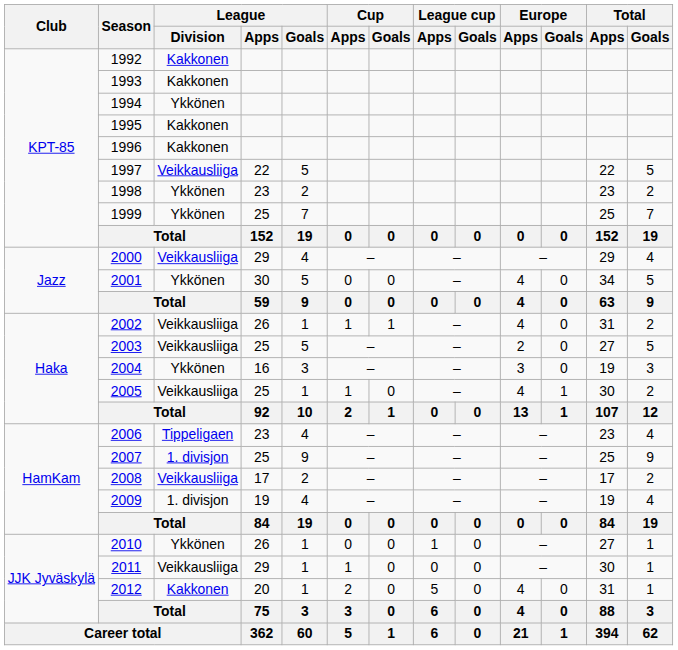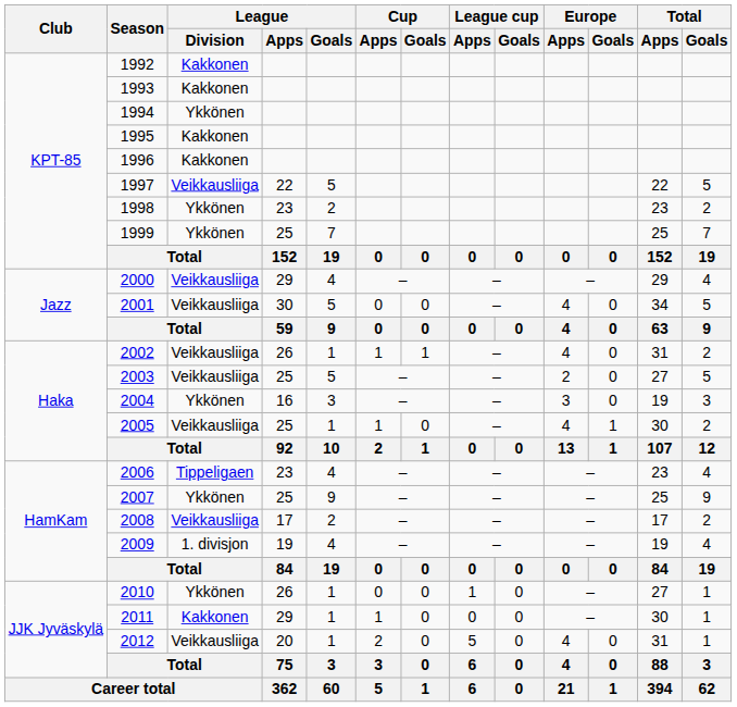 <table class="wikitable" style="text-align:center">
 <tr>
 <th rowspan="2">Club</th>
 <th rowspan="2">Season</th>
 <th colspan="3">League</th>
 <th colspan="2">Cup</th>
 <th colspan="2">League cup</th>
 <th colspan="2">Europe</th>
 <th colspan="2">Total</th>
 </tr>
 <tr>
 <th>Division</th>
 <th>Apps</th>
 <th>Goals</th>
 <th>Apps</th>
 <th>Goals</th>
 <th>Apps</th>
 <th>Goals</th>
 <th>Apps</th>
 <th>Goals</th>
 <th>Apps</th>
 <th>Goals</th>
 </tr>
 <tr>
 <td rowspan="9"><a href='#'>KPT-85</a></td>
 <td>1992</td>
 <td><a href='#'>Kakkonen</a></td>
 <td></td>
 <td></td>
 <td></td>
 <td></td>
 <td></td>
 <td></td>
 <td></td>
 <td></td>
 <td></td>
 <td></td>
 </tr>
 <tr>
 <td>1993</td>
 <td>Kakkonen</td>
 <td></td>
 <td></td>
 <td></td>
 <td></td>
 <td></td>
 <td></td>
 <td></td>
 <td></td>
 <td></td>
 <td></td>
 </tr>
 <tr>
 <td>1994</td>
 <td>Ykkönen</td>
 <td></td>
 <td></td>
 <td></td>
 <td></td>
 <td></td>
 <td></td>
 <td></td>
 <td></td>
 <td></td>
 <td></td>
 </tr>
 <tr>
 <td>1995</td>
 <td>Kakkonen</td>
 <td></td>
 <td></td>
 <td></td>
 <td></td>
 <td></td>
 <td></td>
 <td></td>
 <td></td>
 <td></td>
 <td></td>
 </tr>
 <tr>
 <td>1996</td>
 <td>Kakkonen</td>
 <td></td>
 <td></td>
 <td></td>
 <td></td>
 <td></td>
 <td></td>
 <td></td>
 <td></td>
 <td></td>
 <td></td>
 </tr>
 <tr>
 <td>1997</td>
 <td><a href='#'>Veikkausliiga</a></td>
 <td>22</td>
 <td>5</td>
 <td></td>
 <td></td>
 <td></td>
 <td></td>
 <td></td>
 <td></td>
 <td>22</td>
 <td>5</td>
 </tr>
 <tr>
 <td>1998</td>
 <td>Ykkönen</td>
 <td>23</td>
 <td>2</td>
 <td></td>
 <td></td>
 <td></td>
 <td></td>
 <td></td>
 <td></td>
 <td>23</td>
 <td>2</td>
 </tr>
 <tr>
 <td>1999</td>
 <td>Ykkönen</td>
 <td>25</td>
 <td>7</td>
 <td></td>
 <td></td>
 <td></td>
 <td></td>
 <td></td>
 <td></td>
 <td>25</td>
 <td>7</td>
 </tr>
 <tr>
 <th colspan="2">Total</th>
 <th>152</th>
 <th>19</th>
 <th>0</th>
 <th>0</th>
 <th>0</th>
 <th>0</th>
 <th>0</th>
 <th>0</th>
 <th>152</th>
 <th>19</th>
 </tr>
 <tr>
 <td rowspan=3><a href='#'>Jazz</a></td>
 <td><a href='#'>2000</a></td>
 <td><a href='#'>Veikkausliiga</a></td>
 <td>29</td>
 <td>4</td>
 <td colspan=2>–</td>
 <td colspan=2>–</td>
 <td colspan=2>–</td>
 <td>29</td>
 <td>4</td>
 </tr>
 <tr>
 <td><a href='#'>2001</a></td>
-<td>Ykkönen</td>
+<td>Veikkausliiga</td>
 <td>30</td>
 <td>5</td>
 <td>0</td>
 <td>0</td>
 <td colspan=2>–</td>
 <td>4</td>
 <td>0</td>
 <td>34</td>
 <td>5</td>
 </tr>
 <tr>
 <th colspan="2">Total</th>
 <th>59</th>
 <th>9</th>
 <th>0</th>
 <th>0</th>
 <th>0</th>
 <th>0</th>
 <th>4</th>
 <th>0</th>
 <th>63</th>
 <th>9</th>
 </tr>
 <tr>
 <td rowspan=5><a href='#'>Haka</a></td>
 <td><a href='#'>2002</a></td>
 <td>Veikkausliiga</td>
 <td>26</td>
 <td>1</td>
 <td>1</td>
 <td>1</td>
 <td colspan=2>–</td>
 <td>4</td>
 <td>0</td>
 <td>31</td>
 <td>2</td>
 </tr>
 <tr>
 <td><a href='#'>2003</a></td>
 <td>Veikkausliiga</td>
 <td>25</td>
 <td>5</td>
 <td colspan=2>–</td>
 <td colspan=2>–</td>
 <td>2</td>
 <td>0</td>
 <td>27</td>
 <td>5</td>
 </tr>
 <tr>
 <td><a href='#'>2004</a></td>
 <td>Ykkönen</td>
 <td>16</td>
 <td>3</td>
 <td colspan=2>–</td>
 <td colspan=2>–</td>
 <td>3</td>
 <td>0</td>
 <td>19</td>
 <td>3</td>
 </tr>
 <tr>
 <td><a href='#'>2005</a></td>
 <td>Veikkausliiga</td>
 <td>25</td>
 <td>1</td>
 <td>1</td>
 <td>0</td>
 <td colspan=2>–</td>
 <td>4</td>
 <td>1</td>
 <td>30</td>
 <td>2</td>
 </tr>
 <tr>
 <th colspan="2">Total</th>
 <th>92</th>
 <th>10</th>
 <th>2</th>
 <th>1</th>
 <th>0</th>
 <th>0</th>
 <th>13</th>
 <th>1</th>
 <th>107</th>
 <th>12</th>
 </tr>
 <tr>
 <td rowspan=5><a href='#'>HamKam</a></td>
 <td><a href='#'>2006</a></td>
 <td><a href='#'>Tippeligaen</a></td>
 <td>23</td>
 <td>4</td>
 <td colspan=2>–</td>
 <td colspan=2>–</td>
 <td colspan=2>–</td>
 <td>23</td>
 <td>4</td>
 </tr>
 <tr>
 <td><a href='#'>2007</a></td>
-<td><a href='#'>1. divisjon</a></td>
+<td>Ykkönen</td>
 <td>25</td>
 <td>9</td>
 <td colspan=2>–</td>
 <td colspan=2>–</td>
 <td colspan=2>–</td>
 <td>25</td>
 <td>9</td>
 </tr>
 <tr>
 <td><a href='#'>2008</a></td>
 <td><a href='#'>Veikkausliiga</a></td>
 <td>17</td>
 <td>2</td>
 <td colspan=2>–</td>
 <td colspan=2>–</td>
 <td colspan=2>–</td>
 <td>17</td>
 <td>2</td>
 </tr>
 <tr>
 <td><a href='#'>2009</a></td>
 <td>1. divisjon</td>
 <td>19</td>
 <td>4</td>
 <td colspan=2>–</td>
 <td colspan=2>–</td>
 <td colspan=2>–</td>
 <td>19</td>
 <td>4</td>
 </tr>
 <tr>
 <th colspan="2">Total</th>
 <th>84</th>
 <th>19</th>
 <th>0</th>
 <th>0</th>
 <th>0</th>
 <th>0</th>
 <th>0</th>
 <th>0</th>
 <th>84</th>
 <th>19</th>
 </tr>
 <tr>
 <td rowspan=4><a href='#'>JJK Jyväskylä</a></td>
 <td><a href='#'>2010</a></td>
 <td>Ykkönen</td>
 <td>26</td>
 <td>1</td>
 <td>0</td>
 <td>0</td>
 <td>1</td>
 <td>0</td>
 <td colspan=2>–</td>
 <td>27</td>
 <td>1</td>
 </tr>
 <tr>
 <td><a href='#'>2011</a></td>
-<td>Veikkausliiga</td>
+<td><a href='#'>Kakkonen</a></td>
 <td>29</td>
 <td>1</td>
 <td>1</td>
 <td>0</td>
 <td>0</td>
 <td>0</td>
 <td colspan=2>–</td>
 <td>30</td>
 <td>1</td>
 </tr>
 <tr>
 <td><a href='#'>2012</a></td>
-<td><a href='#'>Kakkonen</a></td>
+<td>Veikkausliiga</td>
 <td>20</td>
 <td>1</td>
 <td>2</td>
 <td>0</td>
 <td>5</td>
 <td>0</td>
 <td>4</td>
 <td>0</td>
 <td>31</td>
 <td>1</td>
 </tr>
 <tr>
 <th colspan="2">Total</th>
 <th>75</th>
 <th>3</th>
 <th>3</th>
 <th>0</th>
 <th>6</th>
 <th>0</th>
 <th>4</th>
 <th>0</th>
 <th>88</th>
 <th>3</th>
 </tr>
 <tr>
 <th colspan="3">Career total</th>
 <th>362</th>
 <th>60</th>
 <th>5</th>
 <th>1</th>
 <th>6</th>
 <th>0</th>
 <th>21</th>
 <th>1</th>
 <th>394</th>
 <th>62</th>
 </tr>
 </table>
